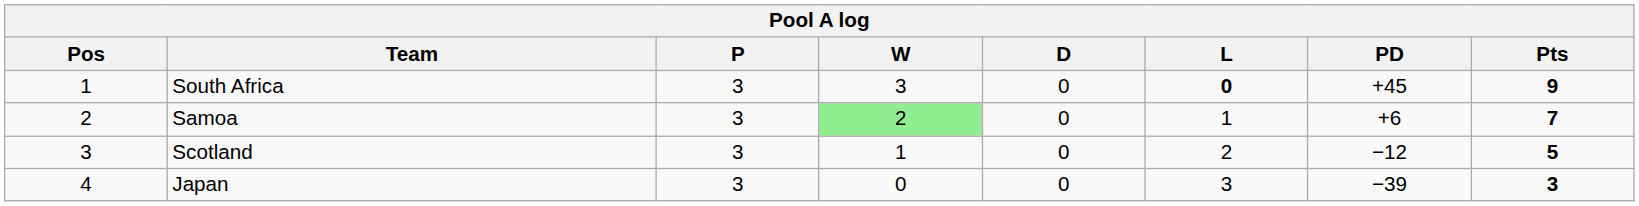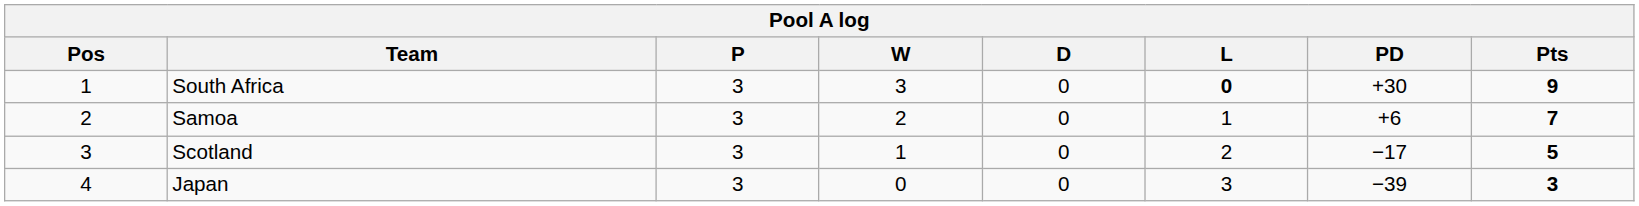 <table class="wikitable" style="text-align:center; font-size:100%; width:100%;">
 <tr>
 <th colspan="100%" cellpadding="0" cellspacing="0"><strong>Pool A log</strong></th>
 </tr>
 <tr>
 <th style="width:10%;">Pos</th>
 <th style="width:30%;">Team</th>
 <th style="width:10%;">P</th>
 <th style="width:10%;">W</th>
 <th style="width:10%;">D</th>
 <th style="width:10%;">L</th>
 <th style="width:10%;">PD</th>
 <th style="width:10%;">Pts</th>
 </tr>
 <tr>
 <td>1</td>
 <td style="text-align:left;">South Africa</td>
 <td>3</td>
 <td>3</td>
 <td>0</td>
 <td><strong>0</strong></td>
-<td>+45</td>
+<td>+30</td>
 <td><strong>9</strong></td>
 </tr>
 <tr>
 <td>2</td>
 <td style="text-align:left;">Samoa</td>
 <td>3</td>
-<td style="background: lightgreen;">2</td>
+<td>2</td>
 <td>0</td>
 <td>1</td>
 <td>+6</td>
 <td><strong>7</strong></td>
 </tr>
 <tr>
 <td>3</td>
 <td style="text-align:left;">Scotland</td>
 <td>3</td>
 <td>1</td>
 <td>0</td>
 <td>2</td>
-<td>−12</td>
+<td>−17</td>
 <td><strong>5</strong></td>
 </tr>
 <tr>
 <td>4</td>
 <td style="text-align:left;">Japan</td>
 <td>3</td>
 <td>0</td>
 <td>0</td>
 <td>3</td>
 <td>−39</td>
 <td><strong>3</strong></td>
 </tr>
 </table>
